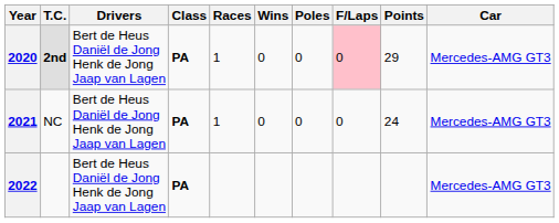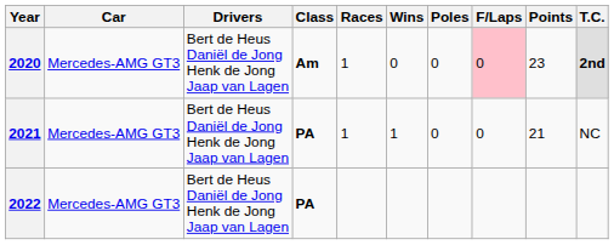 <table class="wikitable" style="font-size:85%">
 <tr>
 <th>Year</th>
-<th>T.C.</th>
+<th>Car</th>
 <th>Drivers</th>
 <th>Class</th>
 <th>Races</th>
 <th>Wins</th>
 <th>Poles</th>
 <th>F/Laps</th>
 <th>Points</th>
-<th>Car</th>
+<th>T.C.</th>
 </tr>
 <tr>
 <th><a href='#'>2020</a></th>
-<td style="background:#DFDFDF;"><strong>2nd</strong></td>
+<td><a href='#'>Mercedes-AMG GT3</a></td>
 <td> Bert de Heus<br> <a href='#'>Daniël de Jong</a><br> Henk de Jong<br> <a href='#'>Jaap van Lagen</a></td>
-<td><strong><span>PA</span></strong></td>
+<td><strong><span>Am</span></strong></td>
 <td>1</td>
 <td>0</td>
 <td>0</td>
 <td style="background: pink;">0</td>
-<td>29</td>
-<td><a href='#'>Mercedes-AMG GT3</a></td>
+<td>23</td>
+<td style="background:#DFDFDF;"><strong>2nd</strong></td>
 </tr>
 <tr>
 <th><a href='#'>2021</a></th>
-<td>NC</td>
+<td><a href='#'>Mercedes-AMG GT3</a></td>
 <td> Bert de Heus<br> <a href='#'>Daniël de Jong</a><br> Henk de Jong<br> <a href='#'>Jaap van Lagen</a></td>
 <td><strong><span>PA</span></strong></td>
 <td>1</td>
+<td>1</td>
 <td>0</td>
 <td>0</td>
-<td>0</td>
-<td>24</td>
-<td><a href='#'>Mercedes-AMG GT3</a></td>
+<td>21</td>
+<td>NC</td>
 </tr>
 <tr>
 <th><a href='#'>2022</a></th>
-<td></td>
+<td><a href='#'>Mercedes-AMG GT3</a></td>
 <td> Bert de Heus<br> <a href='#'>Daniël de Jong</a><br> Henk de Jong<br> <a href='#'>Jaap van Lagen</a></td>
 <td><strong><span>PA</span></strong></td>
 <td></td>
 <td></td>
 <td></td>
 <td></td>
 <td></td>
-<td><a href='#'>Mercedes-AMG GT3</a></td>
+<td></td>
 </tr>
 </table>
